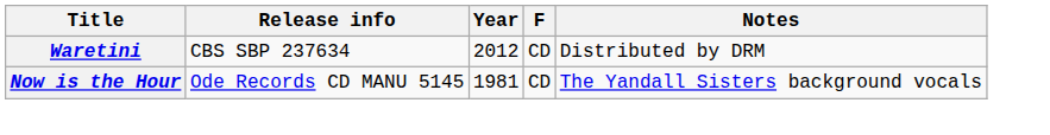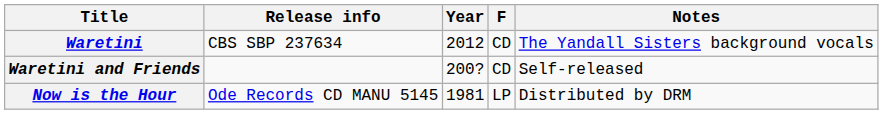 <table class="wikitable plainrowheaders sortable">
 <tr>
 <th scope="col">Title</th>
 <th scope="col">Release info</th>
 <th scope="col">Year</th>
 <th scope="col">F</th>
 <th scope="col" class="unsortable">Notes</th>
 </tr>
 <tr>
 <th scope="row"><em><a href='#'>Waretini</a></em></th>
 <td>CBS  SBP 237634</td>
 <td>2012</td>
 <td>CD</td>
-<td>Distributed by DRM</td>
+<td><a href='#'>The Yandall Sisters</a> background vocals</td>
+</tr>
+<tr>
+<th scope="row"><em>Waretini and Friends</em></th>
+<td></td>
+<td>200?</td>
+<td>CD</td>
+<td>Self-released</td>
 </tr>
 <tr>
 <th scope="row"><em><a href='#'>Now is the Hour</a></em></th>
 <td><a href='#'>Ode Records</a> CD MANU 5145</td>
 <td>1981</td>
-<td>CD</td>
-<td><a href='#'>The Yandall Sisters</a> background vocals</td>
+<td>LP</td>
+<td>Distributed by DRM</td>
 </tr>
 </table>
